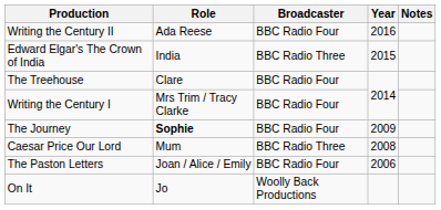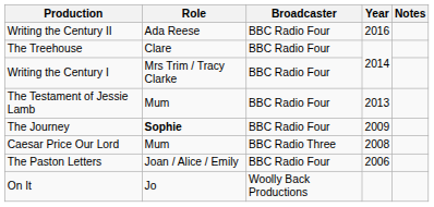 <table class="wikitable sortable">
 <tr>
 <th scope="col">Production</th>
 <th scope="col">Role</th>
 <th scope=”col”>Broadcaster</th>
 <th scope="col">Year</th>
 <th scope="col" class="unsortable">Notes</th>
 </tr>
 <tr>
 <td>Writing the Century II</td>
 <td>Ada Reese</td>
 <td>BBC Radio Four</td>
 <td>2016</td>
 <td></td>
 </tr>
 <tr>
-<td>Edward Elgar's The Crown of India</td>
-<td>India</td>
-<td>BBC Radio Three</td>
-<td>2015</td>
-<td></td>
-</tr>
-<tr>
 <td>The Treehouse</td>
 <td>Clare</td>
 <td>BBC Radio Four</td>
 <td rowspan="2">2014</td>
 <td></td>
 </tr>
 <tr>
 <td>Writing the Century I</td>
 <td>Mrs Trim / Tracy Clarke</td>
 <td>BBC Radio Four</td>
+<td></td>
+</tr>
+<tr>
+<td>The Testament of Jessie Lamb</td>
+<td>Mum</td>
+<td>BBC Radio Four</td>
+<td>2013</td>
 <td></td>
 </tr>
 <tr>
 <td>The Journey</td>
 <td><strong>Sophie</strong></td>
 <td>BBC Radio Four</td>
 <td>2009</td>
 <td></td>
 </tr>
 <tr>
 <td>Caesar Price Our Lord</td>
 <td>Mum</td>
 <td>BBC Radio Three</td>
 <td>2008</td>
 <td></td>
 </tr>
 <tr>
 <td>The Paston Letters</td>
 <td>Joan / Alice / Emily</td>
 <td>BBC Radio Four</td>
 <td>2006</td>
 <td></td>
 </tr>
 <tr>
 <td>On It</td>
 <td>Jo</td>
 <td>Woolly Back Productions</td>
 <td></td>
 <td></td>
 </tr>
 </table>
